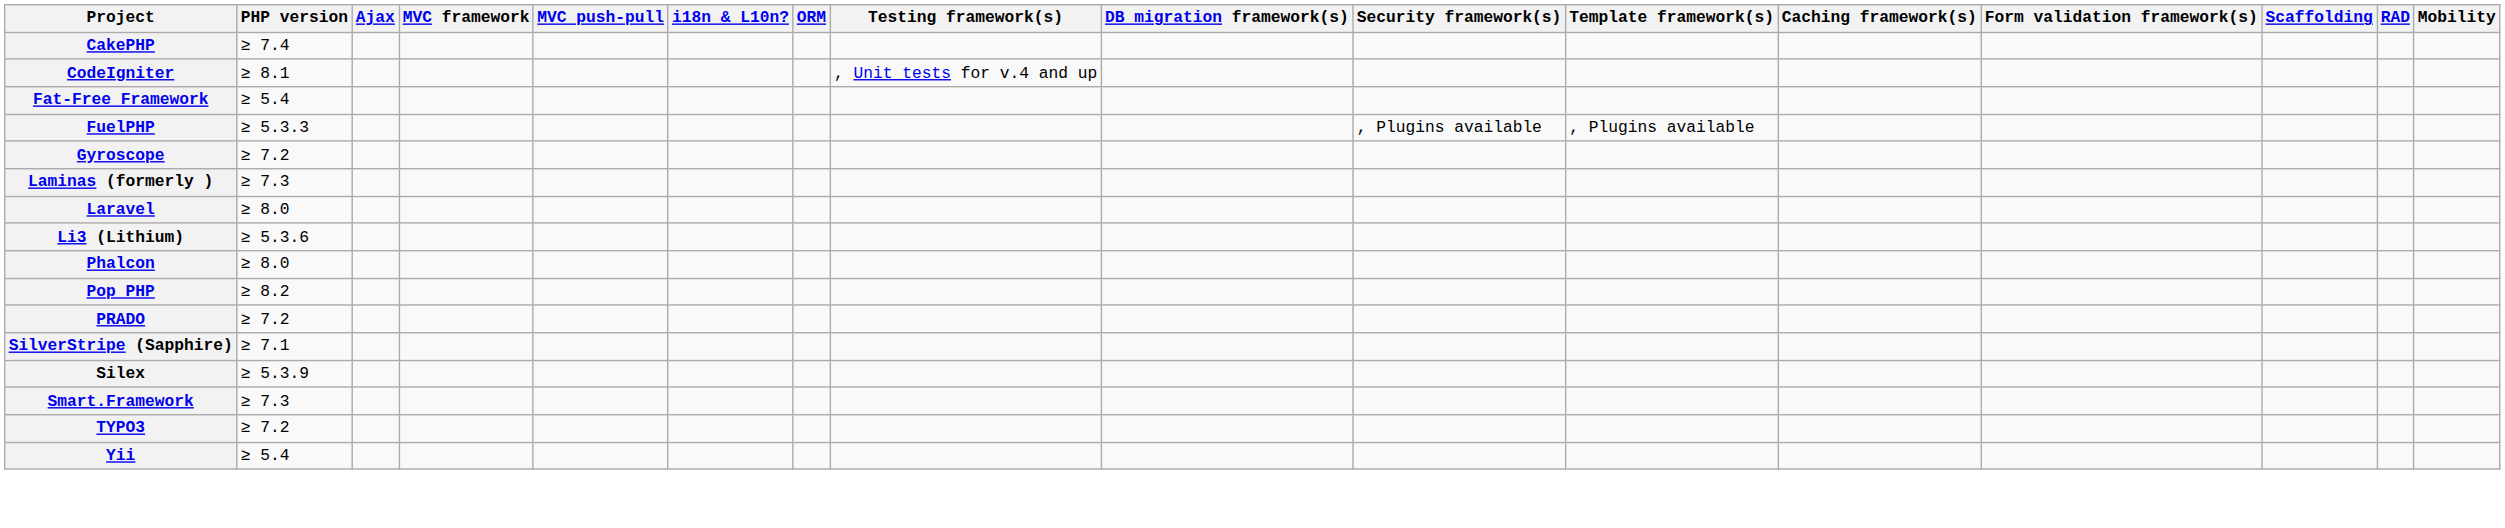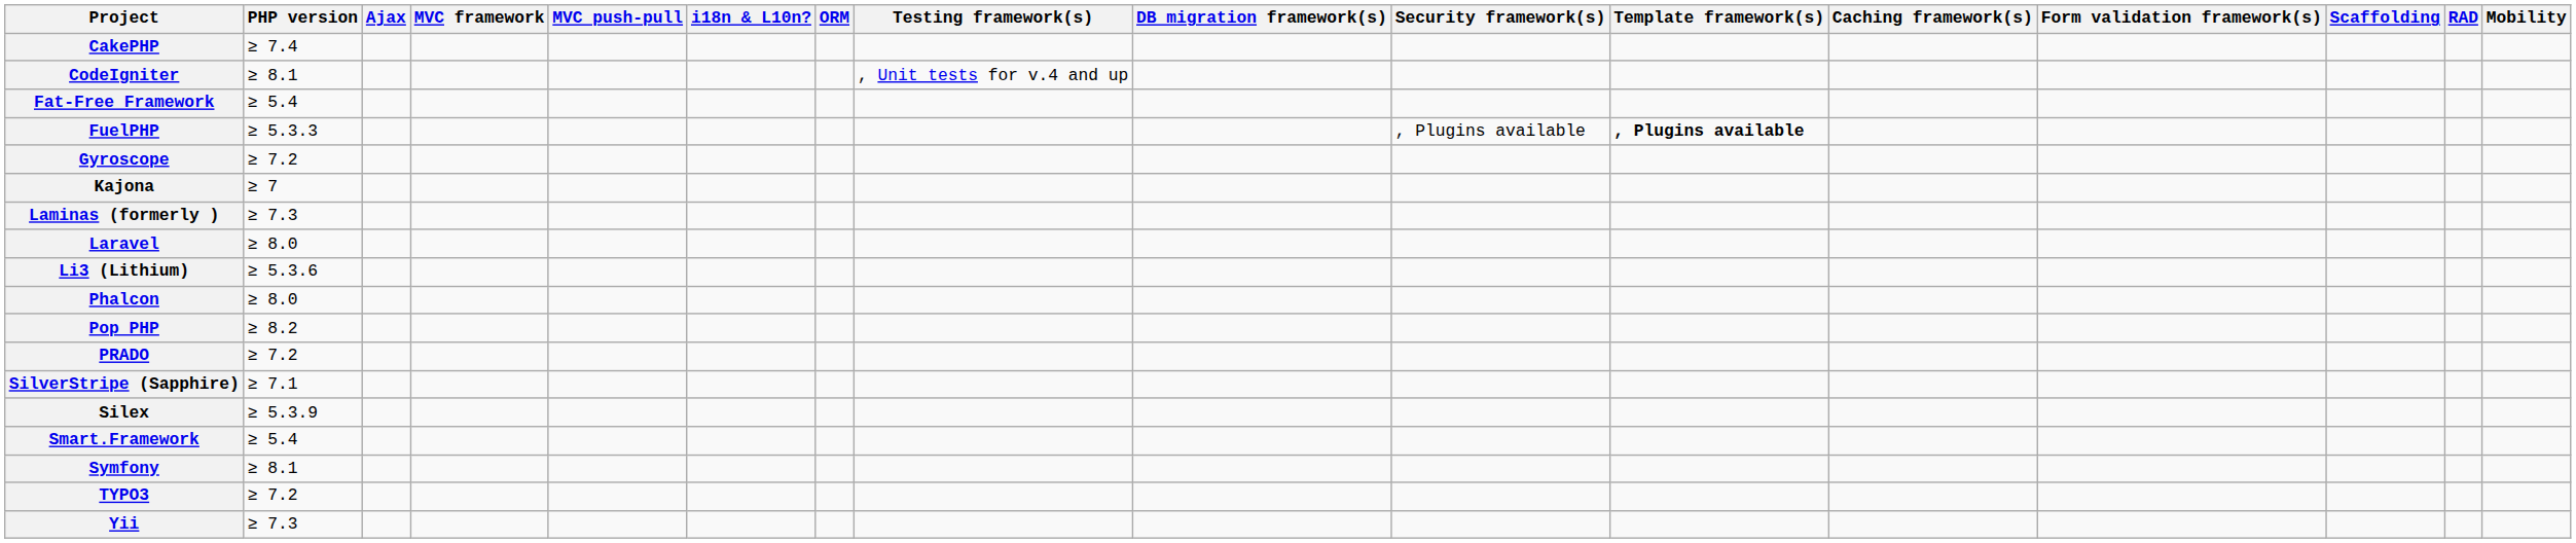 <table class="wikitable sortable sort-under" style="font-size: 90%">
 <tr>
 <th>Project</th>
 <th>PHP version</th>
 <th><a href='#'>Ajax</a></th>
 <th><a href='#'>MVC</a> framework</th>
 <th><a href='#'>MVC push-pull</a></th>
 <th><a href='#'>i18n & L10n?</a></th>
 <th><a href='#'>ORM</a></th>
 <th>Testing framework(s)</th>
 <th><a href='#'>DB migration</a> framework(s)</th>
 <th>Security framework(s)</th>
 <th>Template framework(s)</th>
 <th>Caching framework(s)</th>
 <th>Form validation framework(s)</th>
 <th><a href='#'>Scaffolding</a></th>
 <th><a href='#'>RAD</a></th>
 <th>Mobility</th>
 </tr>
 <tr>
 <th><a href='#'>CakePHP</a></th>
 <td>≥ 7.4</td>
 <td></td>
 <td></td>
 <td></td>
 <td></td>
 <td></td>
 <td></td>
 <td></td>
 <td></td>
 <td></td>
 <td></td>
 <td></td>
 <td></td>
 <td></td>
 <td></td>
 </tr>
 <tr>
 <th><a href='#'>CodeIgniter</a></th>
 <td>≥ 8.1</td>
 <td></td>
 <td></td>
 <td></td>
 <td></td>
 <td></td>
 <td>, <a href='#'>Unit tests</a> for v.4 and up</td>
 <td></td>
 <td></td>
 <td></td>
 <td></td>
 <td></td>
 <td></td>
 <td></td>
 <td></td>
 </tr>
 <tr>
 <th><a href='#'>Fat-Free Framework</a></th>
 <td>≥ 5.4</td>
 <td></td>
 <td></td>
 <td></td>
 <td></td>
 <td></td>
 <td></td>
 <td></td>
 <td></td>
 <td></td>
 <td></td>
 <td></td>
 <td></td>
 <td></td>
 <td></td>
 </tr>
 <tr>
 <th><a href='#'>FuelPHP</a></th>
 <td>≥ 5.3.3</td>
 <td></td>
 <td></td>
 <td></td>
 <td></td>
 <td></td>
 <td></td>
 <td></td>
 <td>, Plugins available</td>
-<td>, Plugins available</td>
+<td><strong>, Plugins available</strong></td>
 <td></td>
 <td></td>
 <td></td>
 <td></td>
 <td></td>
 </tr>
 <tr>
 <th><a href='#'>Gyroscope</a></th>
 <td>≥ 7.2</td>
+<td></td>
+<td></td>
+<td></td>
+<td></td>
+<td></td>
+<td></td>
+<td></td>
+<td></td>
+<td></td>
+<td></td>
+<td></td>
+<td></td>
+<td></td>
+<td></td>
+</tr>
+<tr>
+<th>Kajona</th>
+<td>≥ 7</td>
 <td></td>
 <td></td>
 <td></td>
 <td></td>
 <td></td>
 <td></td>
 <td></td>
 <td></td>
 <td></td>
 <td></td>
 <td></td>
 <td></td>
 <td></td>
 <td></td>
 </tr>
 <tr>
 <th><a href='#'>Laminas</a> (formerly )</th>
 <td>≥ 7.3</td>
 <td></td>
 <td></td>
 <td></td>
 <td></td>
 <td></td>
 <td></td>
 <td></td>
 <td></td>
 <td></td>
 <td></td>
 <td></td>
 <td></td>
 <td></td>
 <td></td>
 </tr>
 <tr>
 <th><a href='#'>Laravel</a></th>
 <td>≥ 8.0</td>
 <td></td>
 <td></td>
 <td></td>
 <td></td>
 <td></td>
 <td></td>
 <td></td>
 <td></td>
 <td></td>
 <td></td>
 <td></td>
 <td></td>
 <td></td>
 <td></td>
 </tr>
 <tr>
 <th><a href='#'>Li3</a> (Lithium)</th>
 <td>≥ 5.3.6</td>
 <td></td>
 <td></td>
 <td></td>
 <td></td>
 <td></td>
 <td></td>
 <td></td>
 <td></td>
 <td></td>
 <td></td>
 <td></td>
 <td></td>
 <td></td>
 <td></td>
 </tr>
 <tr>
 <th><a href='#'>Phalcon</a></th>
 <td>≥ 8.0</td>
 <td></td>
 <td></td>
 <td></td>
 <td></td>
 <td></td>
 <td></td>
 <td></td>
 <td></td>
 <td></td>
 <td></td>
 <td></td>
 <td></td>
 <td></td>
 <td></td>
 </tr>
 <tr>
 <th><a href='#'>Pop PHP</a></th>
 <td>≥ 8.2</td>
 <td></td>
 <td></td>
 <td></td>
 <td></td>
 <td></td>
 <td></td>
 <td></td>
 <td></td>
 <td></td>
 <td></td>
 <td></td>
 <td></td>
 <td></td>
 <td></td>
 </tr>
 <tr>
 <th><a href='#'>PRADO</a></th>
 <td>≥ 7.2</td>
 <td></td>
 <td></td>
 <td></td>
 <td></td>
 <td></td>
 <td></td>
 <td></td>
 <td></td>
 <td></td>
 <td></td>
 <td></td>
 <td></td>
 <td></td>
 <td></td>
 </tr>
 <tr>
 <th><a href='#'>SilverStripe</a> (Sapphire)</th>
 <td>≥ 7.1</td>
 <td></td>
 <td></td>
 <td></td>
 <td></td>
 <td></td>
 <td></td>
 <td></td>
 <td></td>
 <td></td>
 <td></td>
 <td></td>
 <td></td>
 <td></td>
 <td></td>
 </tr>
 <tr>
 <th>Silex</th>
 <td>≥ 5.3.9</td>
 <td></td>
 <td></td>
 <td></td>
 <td></td>
 <td></td>
 <td></td>
 <td></td>
 <td></td>
 <td></td>
 <td></td>
 <td></td>
 <td></td>
 <td></td>
 <td></td>
 </tr>
 <tr>
 <th><a href='#'>Smart.Framework</a></th>
-<td>≥ 7.3</td>
+<td>≥ 5.4</td>
+<td></td>
+<td></td>
+<td></td>
+<td></td>
+<td></td>
+<td></td>
+<td></td>
+<td></td>
+<td></td>
+<td></td>
+<td></td>
+<td></td>
+<td></td>
+<td></td>
+</tr>
+<tr>
+<th><a href='#'>Symfony</a></th>
+<td>≥ 8.1</td>
 <td></td>
 <td></td>
 <td></td>
 <td></td>
 <td></td>
 <td></td>
 <td></td>
 <td></td>
 <td></td>
 <td></td>
 <td></td>
 <td></td>
 <td></td>
 <td></td>
 </tr>
 <tr>
 <th><a href='#'>TYPO3</a></th>
 <td>≥ 7.2</td>
 <td></td>
 <td></td>
 <td></td>
 <td></td>
 <td></td>
 <td></td>
 <td></td>
 <td></td>
 <td></td>
 <td></td>
 <td></td>
 <td></td>
 <td></td>
 <td></td>
 </tr>
 <tr>
 <th><a href='#'>Yii</a></th>
-<td>≥ 5.4</td>
+<td>≥ 7.3</td>
 <td></td>
 <td></td>
 <td></td>
 <td></td>
 <td></td>
 <td></td>
 <td></td>
 <td></td>
 <td></td>
 <td></td>
 <td></td>
 <td></td>
 <td></td>
 <td></td>
 </tr>
 </table>
